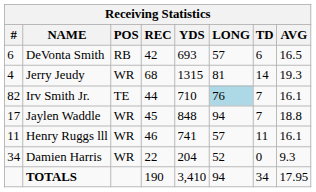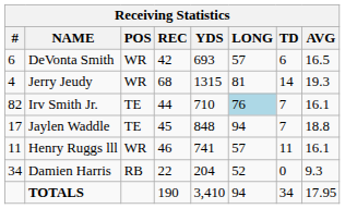 <table class="wikitable sortable collapsible collapsed">
 <tr>
 <th colspan="8">Receiving Statistics</th>
 </tr>
 <tr>
 <th>#</th>
 <th>NAME</th>
 <th>POS</th>
 <th>REC</th>
 <th>YDS</th>
 <th>LONG</th>
 <th>TD</th>
 <th>AVG</th>
 </tr>
 <tr>
 <td>6</td>
 <td>DeVonta Smith</td>
-<td>RB</td>
+<td>WR</td>
 <td>42</td>
 <td>693</td>
 <td>57</td>
 <td>6</td>
 <td>16.5</td>
 </tr>
 <tr>
 <td>4</td>
 <td>Jerry Jeudy</td>
 <td>WR</td>
 <td>68</td>
 <td>1315</td>
 <td>81</td>
 <td>14</td>
 <td>19.3</td>
 </tr>
 <tr>
 <td>82</td>
 <td>Irv Smith Jr.</td>
 <td>TE</td>
 <td>44</td>
 <td>710</td>
 <td style="background: lightblue;">76</td>
 <td>7</td>
 <td>16.1</td>
 </tr>
 <tr>
 <td>17</td>
 <td>Jaylen Waddle</td>
-<td>WR</td>
+<td>TE</td>
 <td>45</td>
 <td>848</td>
 <td>94</td>
 <td>7</td>
 <td>18.8</td>
 </tr>
 <tr>
 <td>11</td>
 <td>Henry Ruggs lll</td>
 <td>WR</td>
 <td>46</td>
 <td>741</td>
 <td>57</td>
 <td>11</td>
 <td>16.1</td>
 </tr>
 <tr>
 <td>34</td>
 <td>Damien Harris</td>
-<td>WR</td>
+<td>RB</td>
 <td>22</td>
 <td>204</td>
 <td>52</td>
 <td>0</td>
 <td>9.3</td>
 </tr>
 <tr>
 <td></td>
 <td><strong>TOTALS</strong></td>
 <td></td>
 <td>190</td>
 <td>3,410</td>
 <td>94</td>
 <td>34</td>
 <td>17.95</td>
 </tr>
 </table>
